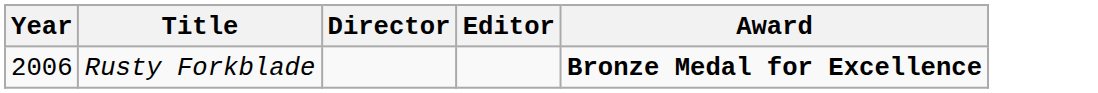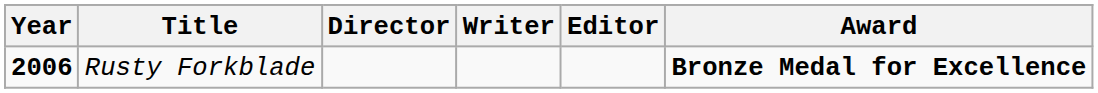 <table class="wikitable">
 <tr>
 <th>Year</th>
 <th>Title</th>
 <th>Director</th>
+<th>Writer</th>
 <th>Editor</th>
 <th>Award</th>
 </tr>
 <tr>
-<td>2006</td>
+<td><strong>2006</strong></td>
 <td><em>Rusty Forkblade</em></td>
+<td></td>
 <td></td>
 <td></td>
 <td><strong>Bronze Medal for Excellence</strong></td>
 </tr>
 </table>
